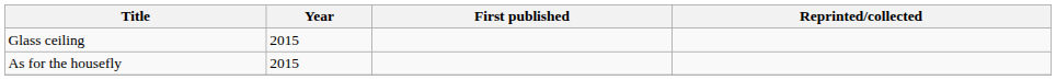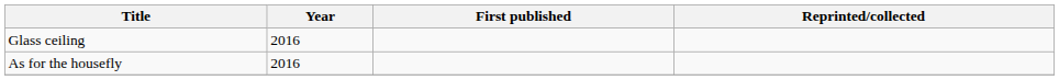 <table class='wikitable sortable' width='90%'>
 <tr>
 <th width=25%>Title</th>
 <th>Year</th>
 <th>First published</th>
 <th>Reprinted/collected</th>
 </tr>
 <tr>
 <td>Glass ceiling</td>
-<td>2015</td>
+<td>2016</td>
 <td></td>
 </tr>
 <tr>
 <td>As for the housefly</td>
-<td>2015</td>
+<td>2016</td>
 <td></td>
 <td></td>
 </tr>
 <tr>
 </tr>
 </table>
